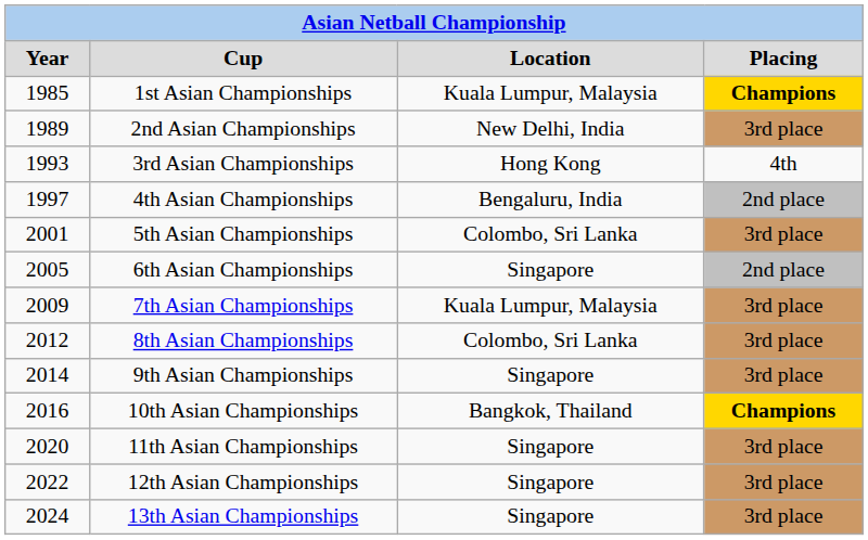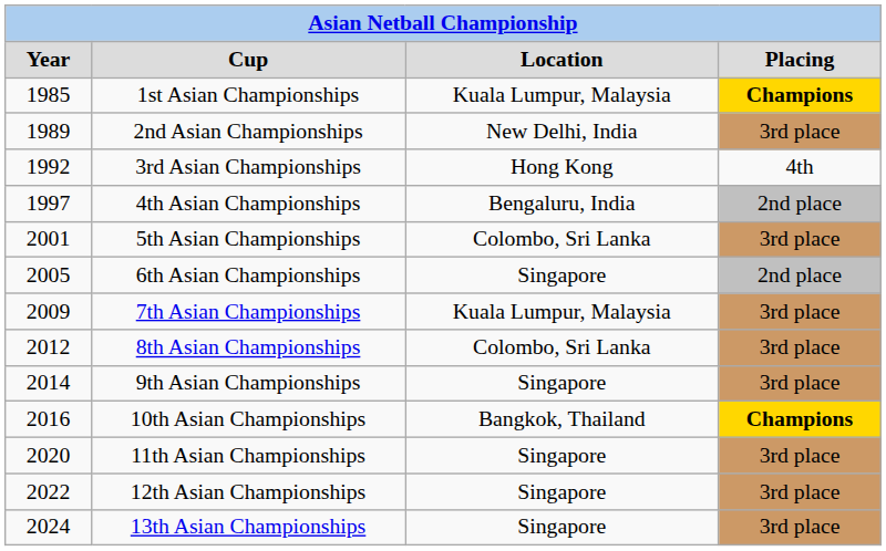 <table class=wikitable style="text-align:center; font-size:90%">
 <tr>
 <th colspan=4 style=background:#ABCDEF><a href='#'>Asian Netball Championship</a></th>
 </tr>
 <tr>
 <th width=50 style=background:gainsboro>Year</th>
 <th width=200 style=background:gainsboro>Cup</th>
 <th width=200 style=background:gainsboro>Location</th>
 <th width=100 style=background:gainsboro>Placing</th>
 </tr>
 <tr>
 <td>1985</td>
 <td [1985 Asian Netball Championships]>1st Asian Championships</td>
 <td>Kuala Lumpur, Malaysia</td>
 <td bgcolor=gold> <strong>Champions</strong></td>
 </tr>
 <tr>
 <td>1989</td>
 <td [1989 Asian Netball Championships>2nd Asian Championships</td>
 <td>New Delhi, India</td>
 <td bgcolor=#CC9966> 3rd place</td>
 </tr>
 <tr>
-<td>1993</td>
+<td>1992</td>
 <td [1993 Asian Netball Championships>3rd Asian Championships</td>
 <td>Hong Kong</td>
 <td>4th</td>
 </tr>
 <tr>
 <td>1997</td>
 <td [1997 Asian Netball Championships>4th Asian Championships</td>
 <td>Bengaluru, India</td>
 <td bgcolor=silver> 2nd place</td>
 </tr>
 <tr>
 <td>2001</td>
 <td [2001 Asian Netball Championships>5th Asian Championships</td>
 <td>Colombo, Sri Lanka</td>
 <td bgcolor=#CC9966> 3rd place</td>
 </tr>
 <tr>
 <td>2005</td>
 <td [2005 Asian Netball Championships>6th Asian Championships</td>
 <td>Singapore</td>
 <td bgcolor=silver> 2nd place</td>
 </tr>
 <tr>
 <td>2009</td>
 <td><a href='#'>7th Asian Championships</a></td>
 <td>Kuala Lumpur, Malaysia</td>
 <td bgcolor=#CC9966> 3rd place</td>
 </tr>
 <tr>
 <td>2012</td>
 <td><a href='#'>8th Asian Championships</a></td>
 <td>Colombo, Sri Lanka</td>
 <td bgcolor=#CC9966> 3rd place</td>
 </tr>
 <tr>
 <td>2014</td>
 <td [2014 Asian Netball Championships>9th Asian Championships</td>
 <td>Singapore</td>
 <td bgcolor=#CC9966> 3rd place</td>
 </tr>
 <tr>
 <td>2016</td>
 <td [2016 Asian Netball Championships>10th Asian Championships</td>
 <td>Bangkok, Thailand</td>
 <td bgcolor=gold> <strong>Champions</strong></td>
 </tr>
 <tr>
 <td>2020</td>
 <td [2018 Asian Netball Championships>11th Asian Championships</td>
 <td>Singapore</td>
 <td bgcolor=#CC9966> 3rd place</td>
 </tr>
 <tr>
 <td>2022</td>
 <td [2022 Asian Netball Championships>12th Asian Championships</td>
 <td>Singapore</td>
 <td bgcolor=#CC9966> 3rd place</td>
 </tr>
 <tr>
 <td>2024</td>
 <td><a href='#'>13th Asian Championships</a></td>
 <td>Singapore</td>
 <td bgcolor=#CC9966> 3rd place</td>
 </tr>
 </table>
